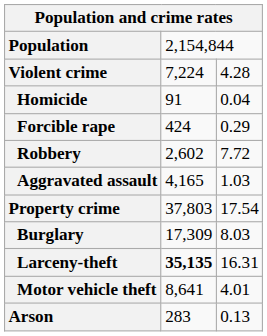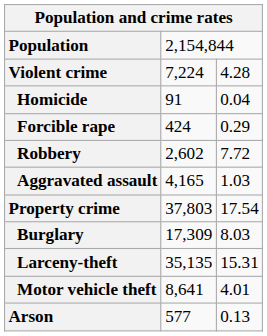 <table class="wikitable collapsible collapsed">
 <tr>
 <th colspan="3">Population and crime rates</th>
 </tr>
 <tr>
 <th scope="row" style="text-align: left;">Population</th>
 <td colspan="2">2,154,844</td>
 </tr>
 <tr>
 <th scope="row" style="text-align: left;">Violent crime</th>
 <td>7,224</td>
 <td>4.28</td>
 </tr>
 <tr>
 <th scope="row" style="text-align: left;">  Homicide</th>
 <td>91</td>
 <td>0.04</td>
 </tr>
 <tr>
 <th scope="row" style="text-align: left;">  Forcible rape</th>
 <td>424</td>
 <td>0.29</td>
 </tr>
 <tr>
 <th scope="row" style="text-align: left;">  Robbery</th>
 <td>2,602</td>
 <td>7.72</td>
 </tr>
 <tr>
 <th scope="row" style="text-align: left;">  Aggravated assault</th>
 <td>4,165</td>
 <td>1.03</td>
 </tr>
 <tr>
 <th scope="row" style="text-align: left;">Property crime</th>
 <td>37,803</td>
 <td>17.54</td>
 </tr>
 <tr>
 <th scope="row" style="text-align: left;">  Burglary</th>
 <td>17,309</td>
 <td>8.03</td>
 </tr>
 <tr>
 <th scope="row" style="text-align: left;">  Larceny-theft</th>
-<td><strong>35,135</strong></td>
-<td>16.31</td>
+<td>35,135</td>
+<td>15.31</td>
 </tr>
 <tr>
 <th scope="row" style="text-align: left;">  Motor vehicle theft</th>
 <td>8,641</td>
 <td>4.01</td>
 </tr>
 <tr>
 <th scope="row" style="text-align: left;">Arson</th>
-<td>283</td>
+<td>577</td>
 <td>0.13</td>
 </tr>
 </table>
